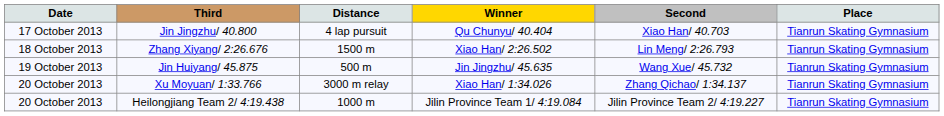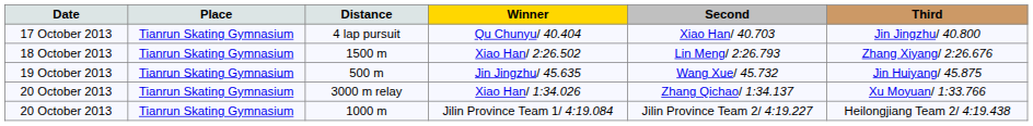 <table bgcolor="#f7f8ff" cellpadding="3" cellspacing="0" border="1" style="font-size: 95%; border: gray solid 1px; border-collapse: collapse;">
 <tr bgcolor="#CCCCCC">
 <td align="center" bgcolor="#DCE5E5" width="150"><strong>Date</strong></td>
-<td align="center" bgcolor="CC9966" width="250"><strong>Third</strong></td>
+<td align="center" bgcolor="#DCE5E5" width="220"><strong>Place</strong></td>
 <td align="center" bgcolor="#DCE5E5" width="150"><strong>Distance</strong></td>
 <td align="center" bgcolor="gold" width="250"><strong>Winner</strong></td>
 <td align="center" bgcolor="silver" width="250"><strong>Second</strong></td>
-<td align="center" bgcolor="#DCE5E5" width="220"><strong>Place</strong></td>
+<td align="center" bgcolor="CC9966" width="250"><strong>Third</strong></td>
 </tr>
 <tr align="left">
 <td align="center">17 October 2013</td>
-<td align="center"><a href='#'>Jin Jingzhu</a>/ <em>40.800</em></td>
+<td align="center"><a href='#'>Tianrun Skating Gymnasium</a></td>
 <td align="center">4 lap pursuit</td>
 <td align="center"><a href='#'>Qu Chunyu</a>/ <em>40.404</em></td>
 <td align="center"><a href='#'>Xiao Han</a>/ <em>40.703</em></td>
-<td align="center"><a href='#'>Tianrun Skating Gymnasium</a></td>
+<td align="center"><a href='#'>Jin Jingzhu</a>/ <em>40.800</em></td>
 </tr>
 <tr align="left">
 <td align="center">18 October 2013</td>
-<td align="center"><a href='#'>Zhang Xiyang</a>/ <em>2:26.676</em></td>
+<td align="center"><a href='#'>Tianrun Skating Gymnasium</a></td>
 <td align="center">1500 m</td>
 <td align="center"><a href='#'>Xiao Han</a>/ <em>2:26.502</em></td>
 <td align="center"><a href='#'>Lin Meng</a>/ <em>2:26.793</em></td>
-<td align="center"><a href='#'>Tianrun Skating Gymnasium</a></td>
+<td align="center"><a href='#'>Zhang Xiyang</a>/ <em>2:26.676</em></td>
 </tr>
 <tr align="left">
 <td align="center">19 October 2013</td>
-<td align="center"><a href='#'>Jin Huiyang</a>/ <em>45.875</em></td>
+<td align="center"><a href='#'>Tianrun Skating Gymnasium</a></td>
 <td align="center">500 m</td>
 <td align="center"><a href='#'>Jin Jingzhu</a>/ <em>45.635</em></td>
 <td align="center"><a href='#'>Wang Xue</a>/ <em>45.732</em></td>
-<td align="center"><a href='#'>Tianrun Skating Gymnasium</a></td>
+<td align="center"><a href='#'>Jin Huiyang</a>/ <em>45.875</em></td>
 </tr>
 <tr align="left">
 <td align="center">20 October 2013</td>
-<td align="center"><a href='#'>Xu Moyuan</a>/ <em>1:33.766</em></td>
+<td align="center"><a href='#'>Tianrun Skating Gymnasium</a></td>
 <td align="center">3000 m relay</td>
 <td align="center"><a href='#'>Xiao Han</a>/ <em>1:34.026</em></td>
 <td align="center"><a href='#'>Zhang Qichao</a>/ <em>1:34.137</em></td>
-<td align="center"><a href='#'>Tianrun Skating Gymnasium</a></td>
+<td align="center"><a href='#'>Xu Moyuan</a>/ <em>1:33.766</em></td>
 </tr>
 <tr align="left">
 <td align="center">20 October 2013</td>
-<td align="center">Heilongjiang Team 2/ <em>4:19.438</em></td>
+<td align="center"><a href='#'>Tianrun Skating Gymnasium</a></td>
 <td align="center">1000 m</td>
 <td align="center">Jilin Province Team 1/ <em>4:19.084</em></td>
 <td align="center">Jilin Province Team 2/ <em>4:19.227</em></td>
-<td align="center"><a href='#'>Tianrun Skating Gymnasium</a></td>
+<td align="center">Heilongjiang Team 2/ <em>4:19.438</em></td>
 </tr>
 </table>
